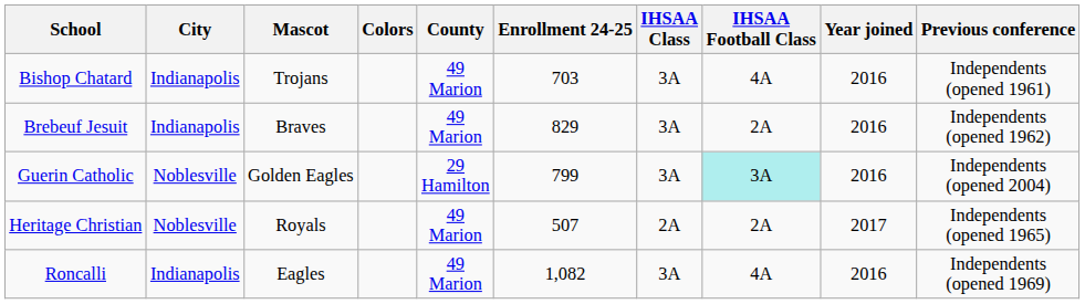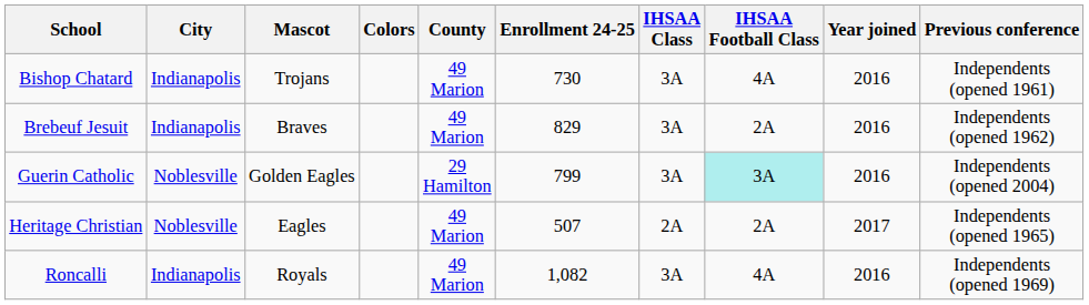 <table class="wikitable sortable" style="text-align:center">
 <tr>
 <th>School</th>
 <th>City</th>
 <th>Mascot</th>
 <th>Colors</th>
 <th>County</th>
 <th>Enrollment  24-25</th>
 <th><a href='#'>IHSAA</a> <br> Class</th>
 <th><a href='#'>IHSAA</a> <br> Football Class</th>
 <th>Year joined</th>
 <th>Previous conference</th>
 </tr>
 <tr>
 <td><a href='#'>Bishop Chatard</a></td>
 <td><a href='#'>Indianapolis</a></td>
 <td>Trojans</td>
 <td> </td>
 <td><a href='#'>49 <br> Marion</a></td>
-<td>703</td>
+<td>730</td>
 <td>3A</td>
 <td>4A</td>
 <td>2016</td>
 <td>Independents<br>(opened 1961)</td>
 </tr>
 <tr>
 <td><a href='#'>Brebeuf Jesuit</a></td>
 <td><a href='#'>Indianapolis</a></td>
 <td>Braves</td>
 <td>  </td>
 <td><a href='#'>49 <br> Marion</a></td>
 <td>829</td>
 <td>3A</td>
 <td>2A</td>
 <td>2016</td>
 <td>Independents<br>(opened 1962)</td>
 </tr>
 <tr>
 <td><a href='#'>Guerin Catholic</a></td>
 <td><a href='#'>Noblesville</a></td>
 <td>Golden Eagles</td>
 <td> </td>
 <td><a href='#'>29 <br> Hamilton</a></td>
 <td>799</td>
 <td>3A</td>
 <td style="background: paleturquoise;">3A</td>
 <td>2016</td>
 <td>Independents<br>(opened 2004)</td>
 </tr>
 <tr>
 <td><a href='#'>Heritage Christian</a></td>
 <td><a href='#'>Noblesville</a></td>
-<td>Royals</td>
+<td>Eagles</td>
 <td> </td>
 <td><a href='#'>49 <br> Marion</a></td>
 <td>507</td>
 <td>2A</td>
 <td>2A</td>
 <td>2017</td>
 <td>Independents<br>(opened 1965)</td>
 </tr>
 <tr>
 <td><a href='#'>Roncalli</a></td>
 <td><a href='#'>Indianapolis</a></td>
-<td>Eagles</td>
+<td>Royals</td>
 <td>  </td>
 <td><a href='#'>49 <br> Marion</a></td>
 <td>1,082</td>
 <td>3A</td>
 <td>4A</td>
 <td>2016</td>
 <td>Independents<br>(opened 1969)</td>
 </tr>
 </table>
